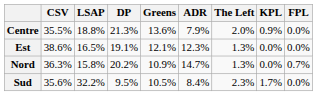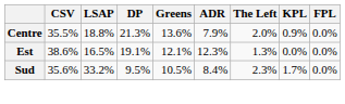 <table class="wikitable sortable" style=text-align:right>
 <tr>
 <th></th>
 <th>CSV</th>
 <th>LSAP</th>
 <th>DP</th>
 <th>Greens</th>
 <th>ADR</th>
 <th>The Left</th>
 <th>KPL</th>
 <th>FPL</th>
 </tr>
 <tr>
 <th>Centre</th>
 <td>35.5%</td>
 <td>18.8%</td>
 <td>21.3%</td>
 <td>13.6%</td>
 <td>7.9%</td>
 <td>2.0%</td>
 <td>0.9%</td>
 <td>0.0%</td>
 </tr>
 <tr>
 <th>Est</th>
 <td>38.6%</td>
 <td>16.5%</td>
 <td>19.1%</td>
 <td>12.1%</td>
 <td>12.3%</td>
 <td>1.3%</td>
 <td>0.0%</td>
 <td>0.0%</td>
 </tr>
 <tr>
-<th>Nord</th>
-<td>36.3%</td>
-<td>15.8%</td>
-<td>20.2%</td>
-<td>10.9%</td>
-<td>14.7%</td>
-<td>1.3%</td>
-<td>0.0%</td>
-<td>0.7%</td>
-</tr>
-<tr>
 <th>Sud</th>
 <td>35.6%</td>
-<td>32.2%</td>
+<td>33.2%</td>
 <td>9.5%</td>
 <td>10.5%</td>
 <td>8.4%</td>
 <td>2.3%</td>
 <td>1.7%</td>
 <td>0.0%</td>
 </tr>
 </table>
